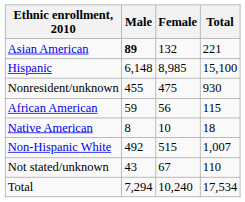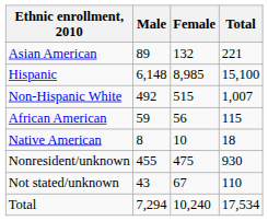 <table class="wikitable sortable" style="float:right;">
 <tr>
 <th>Ethnic enrollment,<br> 2010</th>
 <th>Male<br></th>
 <th>Female<br></th>
 <th>Total<br></th>
 </tr>
 <tr>
 <td><a href='#'>Asian American</a></td>
-<td><strong>89</strong></td>
+<td>89</td>
 <td>132</td>
 <td>221</td>
 </tr>
 <tr>
 <td><a href='#'>Hispanic</a></td>
 <td>6,148</td>
 <td>8,985</td>
 <td>15,100</td>
 </tr>
 <tr>
-<td>Nonresident/unknown</td>
-<td>455</td>
-<td>475</td>
-<td>930</td>
+<td><a href='#'>Non-Hispanic White</a></td>
+<td>492</td>
+<td>515</td>
+<td>1,007</td>
 </tr>
 <tr>
 <td><a href='#'>African American</a></td>
 <td>59</td>
 <td>56</td>
 <td>115</td>
 </tr>
 <tr>
 <td><a href='#'>Native American</a></td>
 <td>8</td>
 <td>10</td>
 <td>18</td>
 </tr>
 <tr>
-<td><a href='#'>Non-Hispanic White</a></td>
-<td>492</td>
-<td>515</td>
-<td>1,007</td>
+<td>Nonresident/unknown</td>
+<td>455</td>
+<td>475</td>
+<td>930</td>
 </tr>
 <tr>
 <td>Not stated/unknown</td>
 <td>43</td>
 <td>67</td>
 <td>110</td>
 </tr>
 <tr>
 <td>Total</td>
 <td>7,294</td>
 <td>10,240</td>
 <td>17,534</td>
 </tr>
 </table>
